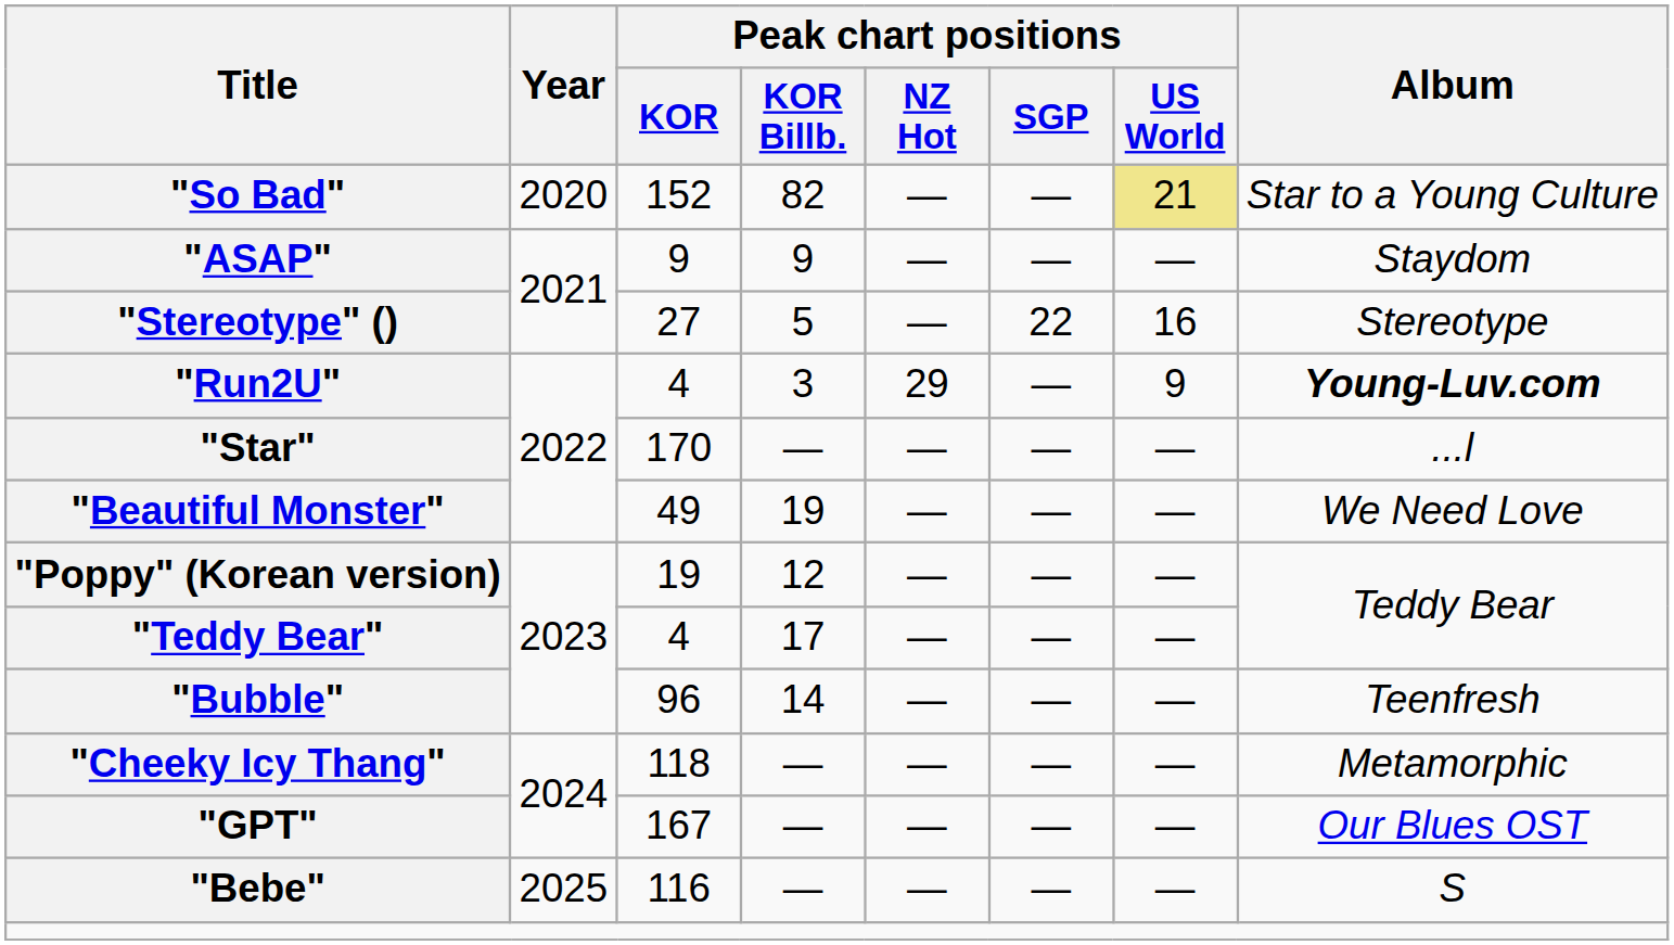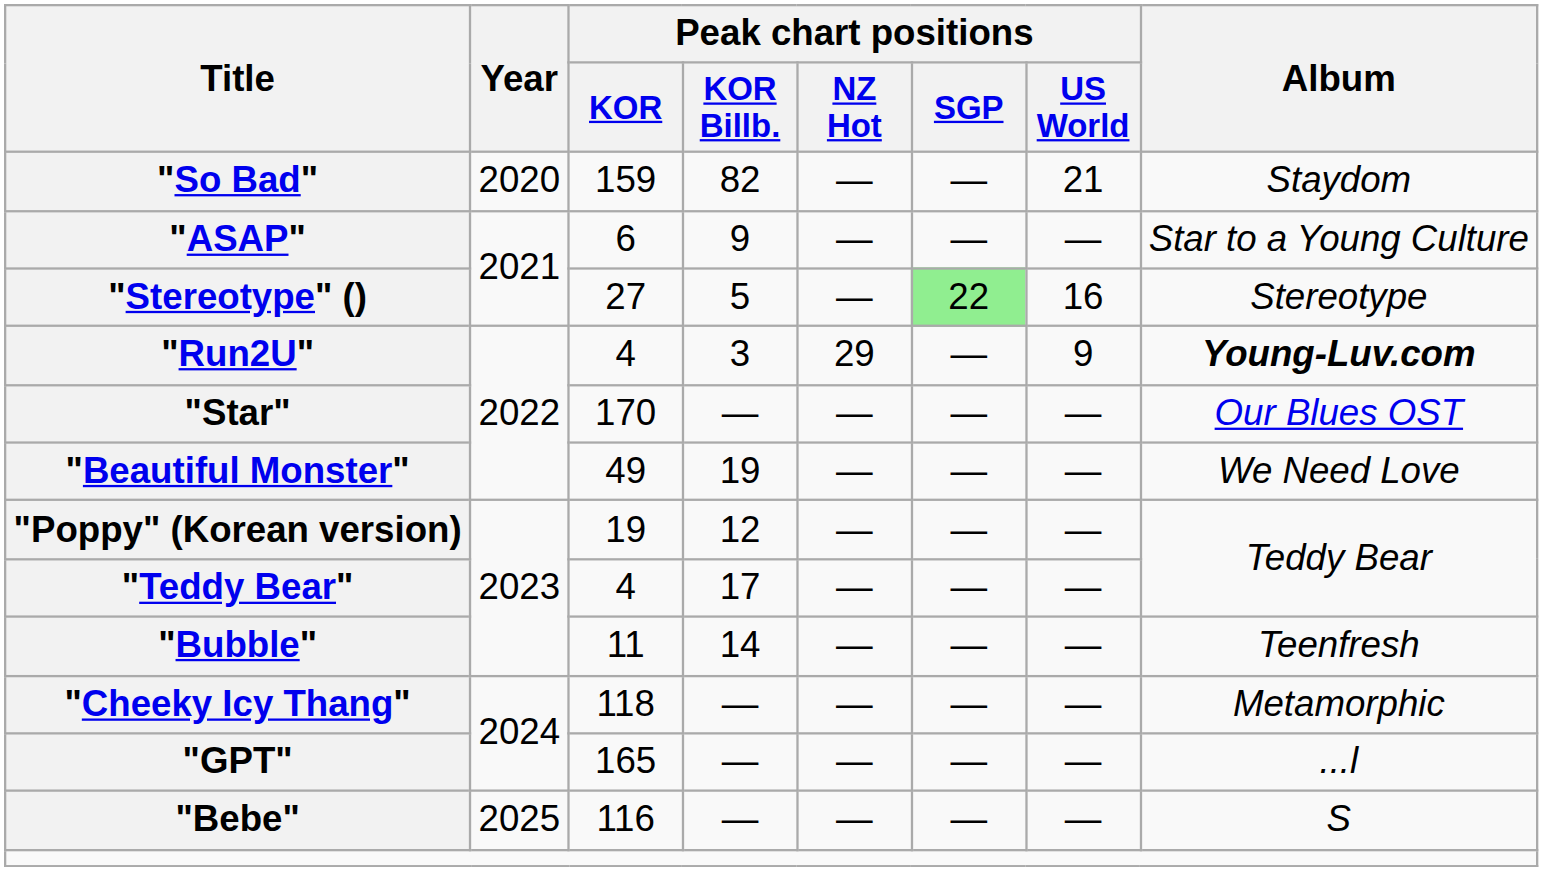 <table class="wikitable plainrowheaders" style="text-align:center">
 <tr>
 <th scope="col" rowspan="2">Title</th>
 <th scope="col" rowspan="2">Year</th>
 <th scope="col" colspan="5">Peak chart positions</th>
 <th scope="col" rowspan="2">Album</th>
 </tr>
 <tr>
 <th scope="col" style="font-size:90%; width:3em"><a href='#'>KOR</a><br></th>
 <th scope="col" style="font-size:90%; width:3em"><a href='#'>KOR<br>Billb.</a><br></th>
 <th scope="col" style="font-size:90%; width:3em"><a href='#'>NZ<br>Hot</a><br></th>
 <th scope="col" style="font-size:90%; width:3em"><a href='#'>SGP</a><br></th>
 <th scope="col" style="font-size:90%; width:3em"><a href='#'>US<br>World</a><br></th>
 </tr>
 <tr>
 <th scope="row">"<a href='#'>So Bad</a>"</th>
 <td>2020</td>
-<td>152</td>
+<td>159</td>
 <td>82</td>
 <td>—</td>
 <td>—</td>
-<td style="background: khaki;">21</td>
-<td><em>Star to a Young Culture</em></td>
+<td>21</td>
+<td><em>Staydom</em></td>
 </tr>
 <tr>
 <th scope="row">"<a href='#'>ASAP</a>"</th>
 <td rowspan="2">2021</td>
-<td>9</td>
+<td>6</td>
 <td>9</td>
 <td>—</td>
 <td>—</td>
 <td>—</td>
-<td><em>Staydom</em></td>
+<td><em>Star to a Young Culture</em></td>
 </tr>
 <tr>
 <th scope="row">"<a href='#'>Stereotype</a>" ()</th>
 <td>27</td>
 <td>5</td>
 <td>—</td>
-<td>22</td>
+<td style="background: lightgreen;">22</td>
 <td>16</td>
 <td><em>Stereotype</em></td>
 </tr>
 <tr>
 <th scope="row">"<a href='#'>Run2U</a>"</th>
 <td rowspan="3">2022</td>
 <td>4</td>
 <td>3</td>
 <td>29</td>
 <td>—</td>
 <td>9</td>
 <td><strong><em>Young-Luv.com</em></strong></td>
 </tr>
 <tr>
 <th scope="row">"Star"</th>
 <td>170</td>
 <td>—</td>
 <td>—</td>
 <td>—</td>
 <td>—</td>
-<td><em>...l</em></td>
+<td><em><a href='#'>Our Blues OST</a></em></td>
 </tr>
 <tr>
 <th scope="row">"<a href='#'>Beautiful Monster</a>"</th>
 <td>49</td>
 <td>19</td>
 <td>—</td>
 <td>—</td>
 <td>—</td>
 <td><em>We Need Love</em></td>
 </tr>
 <tr>
 <th scope="row">"Poppy" (Korean version)</th>
 <td rowspan="3">2023</td>
 <td>19</td>
 <td>12</td>
 <td>—</td>
 <td>—</td>
 <td>—</td>
 <td rowspan="2"><em>Teddy Bear</em></td>
 </tr>
 <tr>
 <th scope="row">"<a href='#'>Teddy Bear</a>"</th>
 <td>4</td>
 <td>17</td>
 <td>—</td>
 <td>—</td>
 <td>—</td>
 </tr>
 <tr>
 <th scope="row">"<a href='#'>Bubble</a>"</th>
-<td>96</td>
+<td>11</td>
 <td>14</td>
 <td>—</td>
 <td>—</td>
 <td>—</td>
 <td><em>Teenfresh</em></td>
 </tr>
 <tr>
 <th scope="row">"<a href='#'>Cheeky Icy Thang</a>"</th>
 <td rowspan="2">2024</td>
 <td>118</td>
 <td>—</td>
 <td>—</td>
 <td>—</td>
 <td>—</td>
 <td><em>Metamorphic</em></td>
 </tr>
 <tr>
 <th scope="row">"GPT"</th>
-<td>167</td>
+<td>165</td>
 <td>—</td>
 <td>—</td>
 <td>—</td>
 <td>—</td>
-<td><em><a href='#'>Our Blues OST</a></em></td>
+<td><em>...l</em></td>
 </tr>
 <tr>
 <th scope="row">"Bebe"</th>
 <td>2025</td>
 <td>116</td>
 <td>—</td>
 <td>—</td>
 <td>—</td>
 <td>—</td>
 <td><em>S</em></td>
 </tr>
 <tr>
 <td colspan="8"></td>
 </tr>
 </table>
